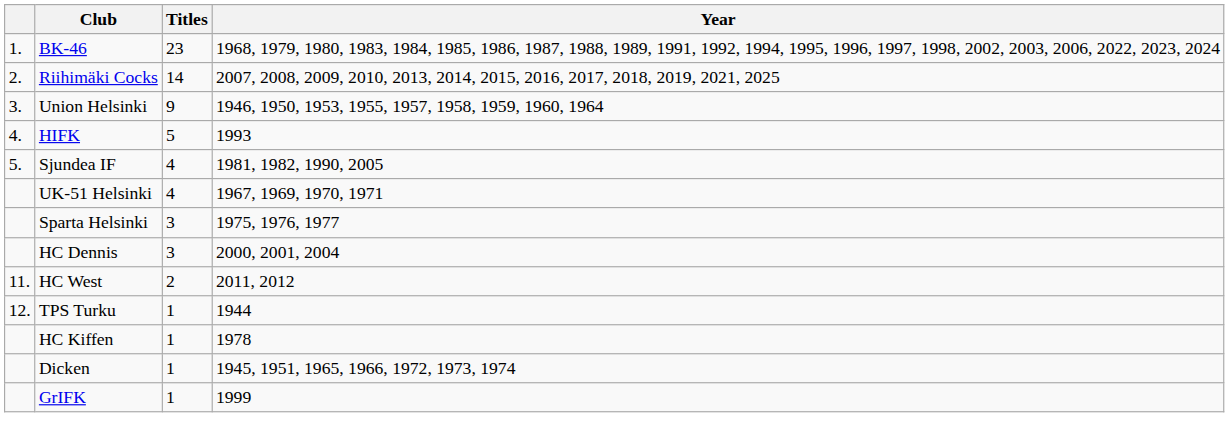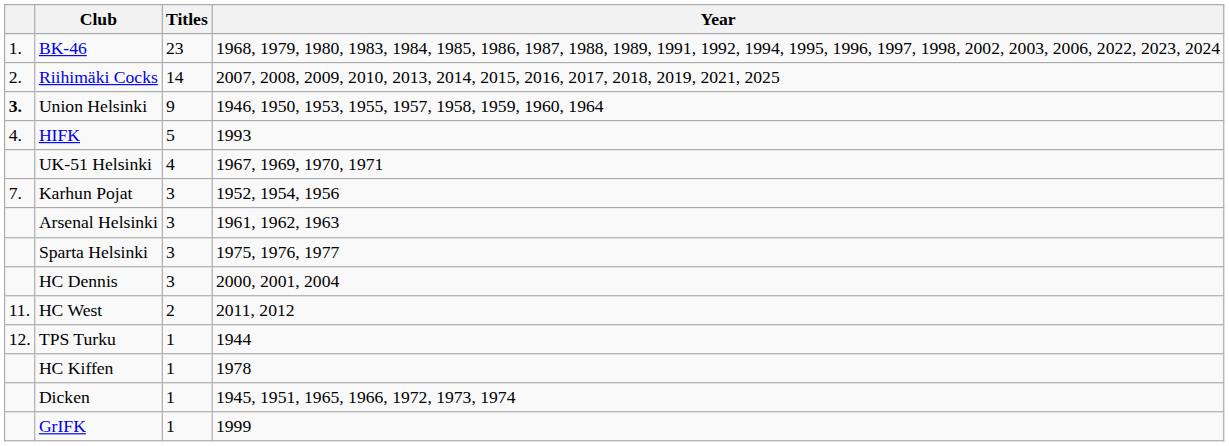 <table class="wikitable sortable" style="font-size:95%;">
 <tr style="background:#e9e9e9">
 <th></th>
 <th>Club</th>
 <th>Titles</th>
 <th>Year</th>
 </tr>
 <tr>
 <td>1.</td>
 <td><a href='#'>BK-46</a></td>
 <td>23</td>
 <td>1968, 1979, 1980, 1983, 1984, 1985, 1986, 1987, 1988, 1989, 1991, 1992, 1994, 1995, 1996, 1997, 1998, 2002, 2003, 2006, 2022, 2023, 2024</td>
 </tr>
 <tr>
 <td>2.</td>
 <td><a href='#'>Riihimäki Cocks</a></td>
 <td>14</td>
 <td>2007, 2008, 2009, 2010, 2013, 2014, 2015, 2016, 2017, 2018, 2019, 2021, 2025</td>
 </tr>
 <tr>
-<td>3.</td>
+<td><strong>3.</strong></td>
 <td>Union Helsinki</td>
 <td>9</td>
 <td>1946, 1950, 1953, 1955, 1957, 1958, 1959, 1960, 1964</td>
 </tr>
 <tr>
 <td>4.</td>
 <td><a href='#'>HIFK</a></td>
 <td>5</td>
 <td>1993</td>
 </tr>
 <tr>
-<td>5.</td>
-<td>Sjundea IF</td>
-<td>4</td>
-<td>1981, 1982, 1990, 2005</td>
-</tr>
-<tr>
 <td></td>
 <td>UK-51 Helsinki</td>
 <td>4</td>
 <td>1967, 1969, 1970, 1971</td>
+</tr>
+<tr>
+<td>7.</td>
+<td>Karhun Pojat</td>
+<td>3</td>
+<td>1952, 1954, 1956</td>
+</tr>
+<tr>
+<td></td>
+<td>Arsenal Helsinki</td>
+<td>3</td>
+<td>1961, 1962, 1963</td>
 </tr>
 <tr>
 <td></td>
 <td>Sparta Helsinki</td>
 <td>3</td>
 <td>1975, 1976, 1977</td>
 </tr>
 <tr>
 <td></td>
 <td>HC Dennis</td>
 <td>3</td>
 <td>2000, 2001, 2004</td>
 </tr>
 <tr>
 <td>11.</td>
 <td>HC West</td>
 <td>2</td>
 <td>2011, 2012</td>
 </tr>
 <tr>
 <td>12.</td>
 <td>TPS Turku</td>
 <td>1</td>
 <td>1944</td>
 </tr>
 <tr>
 <td></td>
 <td>HC Kiffen</td>
 <td>1</td>
 <td>1978</td>
 </tr>
 <tr>
 <td></td>
 <td>Dicken</td>
 <td>1</td>
 <td>1945, 1951, 1965, 1966, 1972, 1973, 1974</td>
 </tr>
 <tr>
 <td></td>
 <td><a href='#'>GrIFK</a></td>
 <td>1</td>
 <td>1999</td>
 </tr>
 </table>
